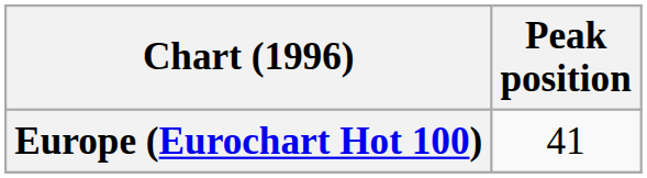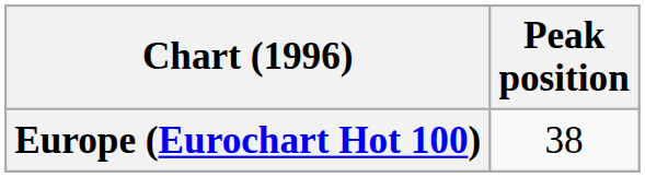 <table class="wikitable sortable plainrowheaders" style="text-align:center">
 <tr>
 <th>Chart (1996)</th>
 <th>Peak<br>position</th>
 </tr>
 <tr>
 <th scope="row">Europe (<a href='#'>Eurochart Hot 100</a>)</th>
-<td>41</td>
+<td>38</td>
 </tr>
 <tr>
 </tr>
 <tr>
 </tr>
 </table>
